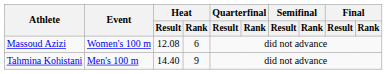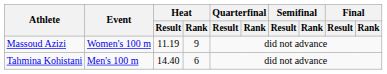 <table class="wikitable" style="font-size:90%">
 <tr>
 <th rowspan="2">Athlete</th>
 <th rowspan="2">Event</th>
 <th colspan="2">Heat</th>
 <th colspan="2">Quarterfinal</th>
 <th colspan="2">Semifinal</th>
 <th colspan="2">Final</th>
 </tr>
 <tr style="font-size:95%">
 <th>Result</th>
 <th>Rank</th>
 <th>Result</th>
 <th>Rank</th>
 <th>Result</th>
 <th>Rank</th>
 <th>Result</th>
 <th>Rank</th>
 </tr>
 <tr align=center>
 <td align=left><a href='#'>Massoud Azizi</a></td>
 <td align=left><a href='#'>Women's 100 m</a></td>
-<td>12.08</td>
-<td>6</td>
+<td>11.19</td>
+<td>9</td>
 <td colspan=6>did not advance</td>
 </tr>
 <tr align=center>
 <td align=left><a href='#'>Tahmina Kohistani</a></td>
 <td align=left><a href='#'>Men's 100 m</a></td>
 <td>14.40</td>
-<td>9</td>
+<td>6</td>
 <td colspan=6>did not advance</td>
 </tr>
 </table>
